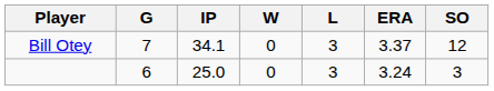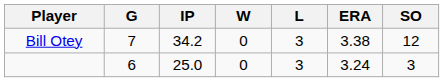 <table class="wikitable sortable">
 <tr>
 <th bgcolor="#DDDDFF" width="16%">Player</th>
 <th bgcolor="#DDDDFF" width="9%">G</th>
 <th bgcolor="#DDDDFF" width="9%">IP</th>
 <th bgcolor="#DDDDFF" width="9%">W</th>
 <th bgcolor="#DDDDFF" width="9%">L</th>
 <th bgcolor="#DDDDFF" width="9%">ERA</th>
 <th bgcolor="#DDDDFF" width="9%">SO</th>
 </tr>
 <tr align="center">
 <td><a href='#'>Bill Otey</a></td>
 <td>7</td>
-<td>34.1</td>
+<td>34.2</td>
 <td>0</td>
 <td>3</td>
-<td>3.37</td>
+<td>3.38</td>
 <td>12</td>
 </tr>
 <tr align=center>
 <td></td>
 <td>6</td>
 <td>25.0</td>
 <td>0</td>
 <td>3</td>
 <td>3.24</td>
 <td>3</td>
 </tr>
 </table>
